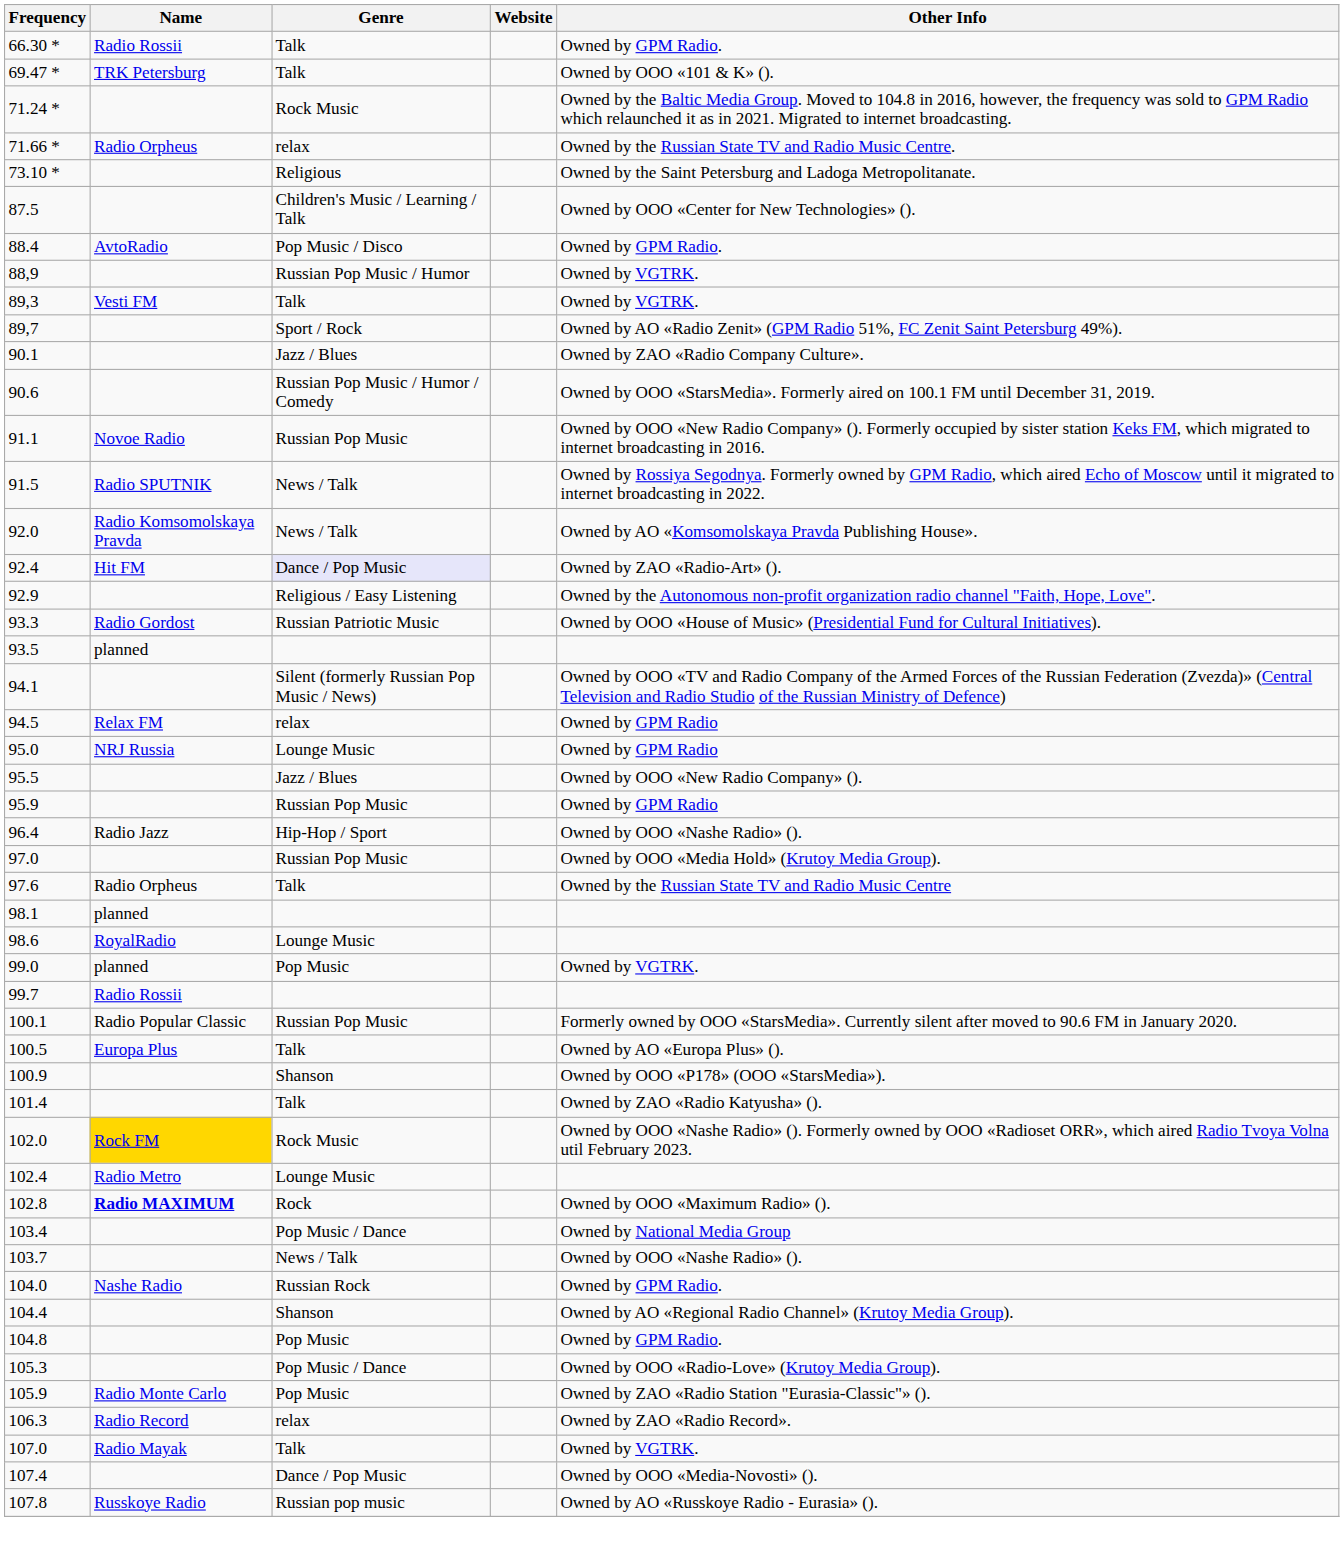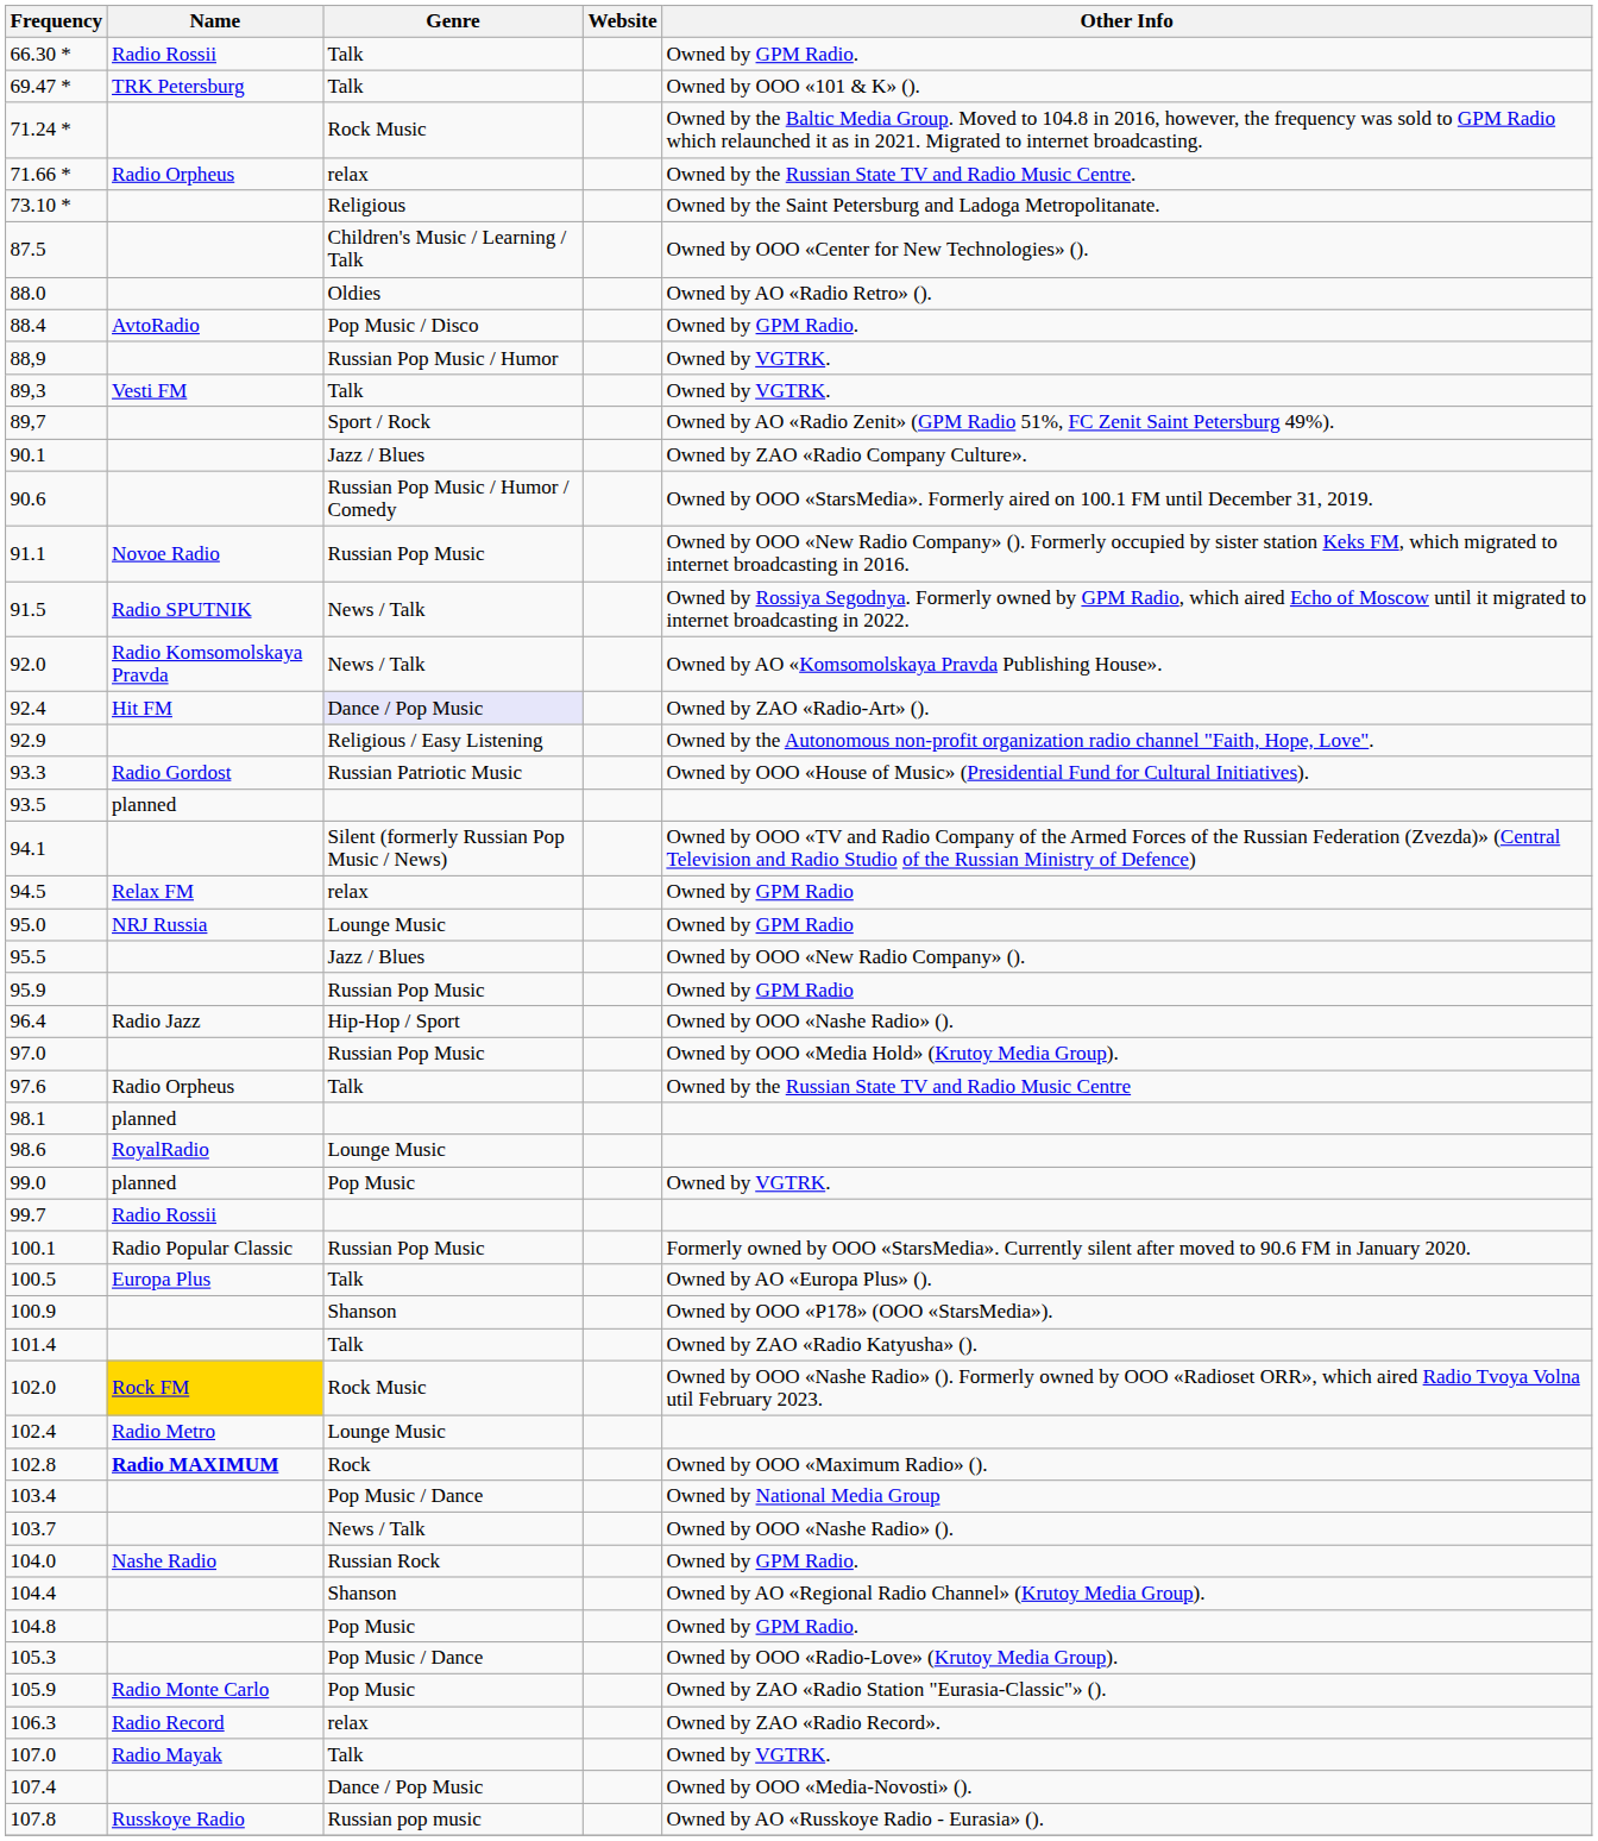 <table class="wikitable sortable">
 <tr ---->
 <th>Frequency<br></th>
 <th>Name</th>
 <th>Genre</th>
 <th>Website</th>
 <th>Other Info</th>
 </tr>
 <tr ---->
 <td>66.30 *</td>
 <td><a href='#'>Radio Rossii</a></td>
 <td>Talk</td>
 <td> </td>
 <td>Owned by <a href='#'>GPM Radio</a>.</td>
 </tr>
 <tr ---->
 <td>69.47 *</td>
 <td><a href='#'>TRK Petersburg</a></td>
 <td>Talk</td>
 <td></td>
 <td>Owned by OOO «101 & K» ().</td>
 </tr>
 <tr ---->
 <td>71.24 *</td>
 <td></td>
 <td>Rock Music</td>
 <td></td>
 <td>Owned by the <a href='#'>Baltic Media Group</a>. Moved to 104.8 in 2016, however, the frequency was sold to <a href='#'>GPM Radio</a> which relaunched it as  in 2021. Migrated to internet broadcasting.</td>
 </tr>
 <tr ---->
 <td>71.66 *</td>
 <td><a href='#'>Radio Orpheus</a></td>
 <td>relax</td>
 <td></td>
 <td>Owned by the <a href='#'>Russian State TV and Radio Music Centre</a>.</td>
 </tr>
 <tr ---->
 <td>73.10 *</td>
 <td></td>
 <td>Religious</td>
 <td></td>
 <td>Owned by the Saint Petersburg and Ladoga Metropolitanate.</td>
 </tr>
 <tr ---->
 <td>87.5</td>
 <td></td>
 <td>Children's Music / Learning / Talk</td>
 <td></td>
 <td>Owned by OOO «Center for New Technologies» ().</td>
+</tr>
+<tr ---->
+<td>88.0</td>
+<td></td>
+<td>Oldies</td>
+<td></td>
+<td>Owned by AO «Radio Retro» ().</td>
 </tr>
 <tr ---->
 <td>88.4</td>
 <td><a href='#'>AvtoRadio</a></td>
 <td>Pop Music / Disco</td>
 <td></td>
 <td>Owned by <a href='#'>GPM Radio</a>.</td>
 </tr>
 <tr ---->
 <td>88,9</td>
 <td></td>
 <td>Russian Pop Music / Humor</td>
 <td></td>
 <td>Owned by <a href='#'>VGTRK</a>.</td>
 </tr>
 <tr ---->
 <td>89,3</td>
 <td><a href='#'>Vesti FM</a></td>
 <td>Talk</td>
 <td> </td>
 <td>Owned by <a href='#'>VGTRK</a>.</td>
 </tr>
 <tr ---->
 <td>89,7</td>
 <td></td>
 <td>Sport / Rock</td>
 <td></td>
 <td>Owned by AO «Radio Zenit» (<a href='#'>GPM Radio</a> 51%, <a href='#'>FC Zenit Saint Petersburg</a> 49%).</td>
 </tr>
 <tr ---->
 <td>90.1</td>
 <td></td>
 <td>Jazz / Blues</td>
 <td></td>
 <td>Owned by ZAO «Radio Company Culture».</td>
 </tr>
 <tr ---->
 <td>90.6</td>
 <td></td>
 <td>Russian Pop Music / Humor / Comedy</td>
 <td></td>
 <td>Owned by OOO «StarsMedia». Formerly aired on 100.1 FM until December 31, 2019.</td>
 </tr>
 <tr ---->
 <td>91.1</td>
 <td><a href='#'>Novoe Radio</a></td>
 <td>Russian Pop Music</td>
 <td></td>
 <td>Owned by OOO «New Radio Company» (). Formerly occupied by sister station <a href='#'>Keks FM</a>, which migrated to internet broadcasting in 2016.</td>
 </tr>
 <tr ---->
 <td>91.5</td>
 <td><a href='#'>Radio SPUTNIK</a></td>
 <td>News / Talk</td>
 <td></td>
 <td>Owned by <a href='#'>Rossiya Segodnya</a>. Formerly owned by <a href='#'>GPM Radio</a>, which aired <a href='#'>Echo of Moscow</a> until it migrated to internet broadcasting in 2022.</td>
 </tr>
 <tr ---->
 <td>92.0</td>
 <td><a href='#'>Radio Komsomolskaya Pravda</a></td>
 <td>News / Talk</td>
 <td></td>
 <td>Owned by AO «<a href='#'>Komsomolskaya Pravda</a> Publishing House».</td>
 </tr>
 <tr ---->
 <td>92.4</td>
 <td><a href='#'>Hit FM</a></td>
 <td style="background: lavender;">Dance / Pop Music</td>
 <td></td>
 <td>Owned by ZAO «Radio-Art» ().</td>
 </tr>
 <tr ---->
 <td>92.9</td>
 <td></td>
 <td>Religious / Easy Listening</td>
 <td></td>
 <td>Owned by the <a href='#'>Autonomous non-profit organization radio channel "Faith, Hope, Love"</a>.</td>
 </tr>
 <tr ---->
 <td>93.3</td>
 <td><a href='#'>Radio Gordost</a></td>
 <td>Russian Patriotic Music</td>
 <td></td>
 <td>Owned by OOO «House of Music» (<a href='#'>Presidential Fund for Cultural Initiatives</a>).</td>
 </tr>
 <tr ---->
 <td>93.5</td>
 <td>planned</td>
 <td></td>
 <td></td>
 <td></td>
 </tr>
 <tr ---->
 <td>94.1</td>
 <td></td>
 <td>Silent (formerly Russian Pop Music / News)</td>
 <td></td>
 <td>Owned by OOO «TV and Radio Company of the Armed Forces of the Russian Federation (Zvezda)» (<a href='#'>Central Television and Radio Studio</a> <a href='#'>of the Russian Ministry of Defence</a>)</td>
 </tr>
 <tr ---->
 <td>94.5</td>
 <td><a href='#'>Relax FM</a></td>
 <td>relax</td>
 <td></td>
 <td>Owned by <a href='#'>GPM Radio</a></td>
 </tr>
 <tr ---->
 <td>95.0</td>
 <td><a href='#'>NRJ Russia</a></td>
 <td>Lounge Music</td>
 <td></td>
 <td>Owned by <a href='#'>GPM Radio</a></td>
 </tr>
 <tr ---->
 <td>95.5</td>
 <td></td>
 <td>Jazz / Blues</td>
 <td></td>
 <td>Owned by OOO «New Radio Company» ().</td>
 </tr>
 <tr ---->
 <td>95.9</td>
 <td></td>
 <td>Russian Pop Music</td>
 <td></td>
 <td>Owned by <a href='#'>GPM Radio</a></td>
 </tr>
 <tr ---->
 <td>96.4</td>
 <td>Radio Jazz</td>
 <td>Hip-Hop / Sport</td>
 <td></td>
 <td>Owned by OOO «Nashe Radio» ().</td>
 </tr>
 <tr ---->
 <td>97.0</td>
 <td></td>
 <td>Russian Pop Music</td>
 <td></td>
 <td>Owned by OOO «Media Hold» (<a href='#'>Krutoy Media Group</a>).</td>
 </tr>
 <tr ---->
 <td>97.6</td>
 <td>Radio Orpheus</td>
 <td>Talk</td>
 <td></td>
 <td>Owned by the <a href='#'>Russian State TV and Radio Music Centre</a></td>
 </tr>
 <tr ---->
 <td>98.1</td>
 <td>planned</td>
 <td></td>
 <td></td>
 <td></td>
 </tr>
 <tr ---->
 <td>98.6</td>
 <td><a href='#'>RoyalRadio</a></td>
 <td>Lounge Music</td>
 <td></td>
 <td></td>
 </tr>
 <tr ---->
 <td>99.0</td>
 <td>planned</td>
 <td>Pop Music</td>
 <td> </td>
 <td>Owned by <a href='#'>VGTRK</a>.</td>
 </tr>
 <tr ---->
 <td>99.7</td>
 <td><a href='#'>Radio Rossii</a></td>
 <td></td>
 <td></td>
 <td></td>
 </tr>
 <tr ----->
 <td>100.1</td>
 <td>Radio Popular Classic</td>
 <td>Russian Pop Music</td>
 <td></td>
 <td>Formerly owned by OOO «StarsMedia». Currently silent after  moved to 90.6 FM in January 2020.</td>
 </tr>
 <tr ---->
 <td>100.5</td>
 <td><a href='#'>Europa Plus</a></td>
 <td>Talk</td>
 <td></td>
 <td>Owned by AO «Europa Plus» ().</td>
 </tr>
 <tr ---->
 <td>100.9</td>
 <td></td>
 <td>Shanson</td>
 <td> </td>
 <td>Owned by OOO «P178» (OOO «StarsMedia»).</td>
 </tr>
 <tr ---->
 <td>101.4</td>
 <td></td>
 <td>Talk</td>
 <td></td>
 <td>Owned by ZAO «Radio Katyusha» ().</td>
 </tr>
 <tr ---->
 <td>102.0</td>
 <td style="background: gold;"><a href='#'>Rock FM</a></td>
 <td>Rock Music</td>
 <td></td>
 <td>Owned by OOO «Nashe Radio» (). Formerly owned by OOO «Radioset ORR», which aired <a href='#'>Radio Tvoya Volna</a> util February 2023.</td>
 </tr>
 <tr ---->
 <td>102.4</td>
 <td><a href='#'>Radio Metro</a></td>
 <td>Lounge Music</td>
 <td></td>
 <td></td>
 </tr>
 <tr ---->
 <td>102.8</td>
 <td><strong><a href='#'>Radio MAXIMUM</a></strong></td>
 <td>Rock</td>
 <td></td>
 <td>Owned by OOO «Maximum Radio» ().</td>
 </tr>
 <tr ---->
 <td>103.4</td>
 <td></td>
 <td>Pop Music / Dance</td>
 <td></td>
 <td>Owned by <a href='#'>National Media Group</a></td>
 </tr>
 <tr ---->
 <td>103.7</td>
 <td></td>
 <td>News / Talk</td>
 <td></td>
 <td>Owned by OOO «Nashe Radio» ().</td>
 </tr>
 <tr ---->
 <td>104.0</td>
 <td><a href='#'>Nashe Radio</a></td>
 <td>Russian Rock</td>
 <td></td>
 <td>Owned by <a href='#'>GPM Radio</a>.</td>
 </tr>
 <tr ---->
 <td>104.4</td>
 <td></td>
 <td>Shanson</td>
 <td></td>
 <td>Owned by AO «Regional Radio Channel» (<a href='#'>Krutoy Media Group</a>).</td>
 </tr>
 <tr ---->
 <td>104.8</td>
 <td></td>
 <td>Pop Music</td>
 <td></td>
 <td>Owned by <a href='#'>GPM Radio</a>.</td>
 </tr>
 <tr ---->
 <td>105.3</td>
 <td></td>
 <td>Pop Music / Dance</td>
 <td></td>
 <td>Owned by OOO «Radio-Love» (<a href='#'>Krutoy Media Group</a>).</td>
 </tr>
 <tr ---->
 <td>105.9</td>
 <td><a href='#'>Radio Monte Carlo</a></td>
 <td>Pop Music</td>
 <td></td>
 <td>Owned by ZAO «Radio Station "Eurasia-Classic"» ().</td>
 </tr>
 <tr ---->
 <td>106.3</td>
 <td><a href='#'>Radio Record</a></td>
 <td>relax</td>
 <td></td>
 <td>Owned by ZAO «Radio Record».</td>
 </tr>
 <tr ---->
 <td>107.0</td>
 <td><a href='#'>Radio Mayak</a></td>
 <td>Talk</td>
 <td> </td>
 <td>Owned by <a href='#'>VGTRK</a>.</td>
 </tr>
 <tr ---->
 <td>107.4</td>
 <td></td>
 <td>Dance / Pop Music</td>
 <td></td>
 <td>Owned by OOO «Media-Novosti» ().</td>
 </tr>
 <tr ---->
 <td>107.8</td>
 <td><a href='#'>Russkoye Radio</a></td>
 <td>Russian pop music</td>
 <td></td>
 <td>Owned by AO «Russkoye Radio - Eurasia» ().</td>
 </tr>
 <tr ---->
 </tr>
 </table>
